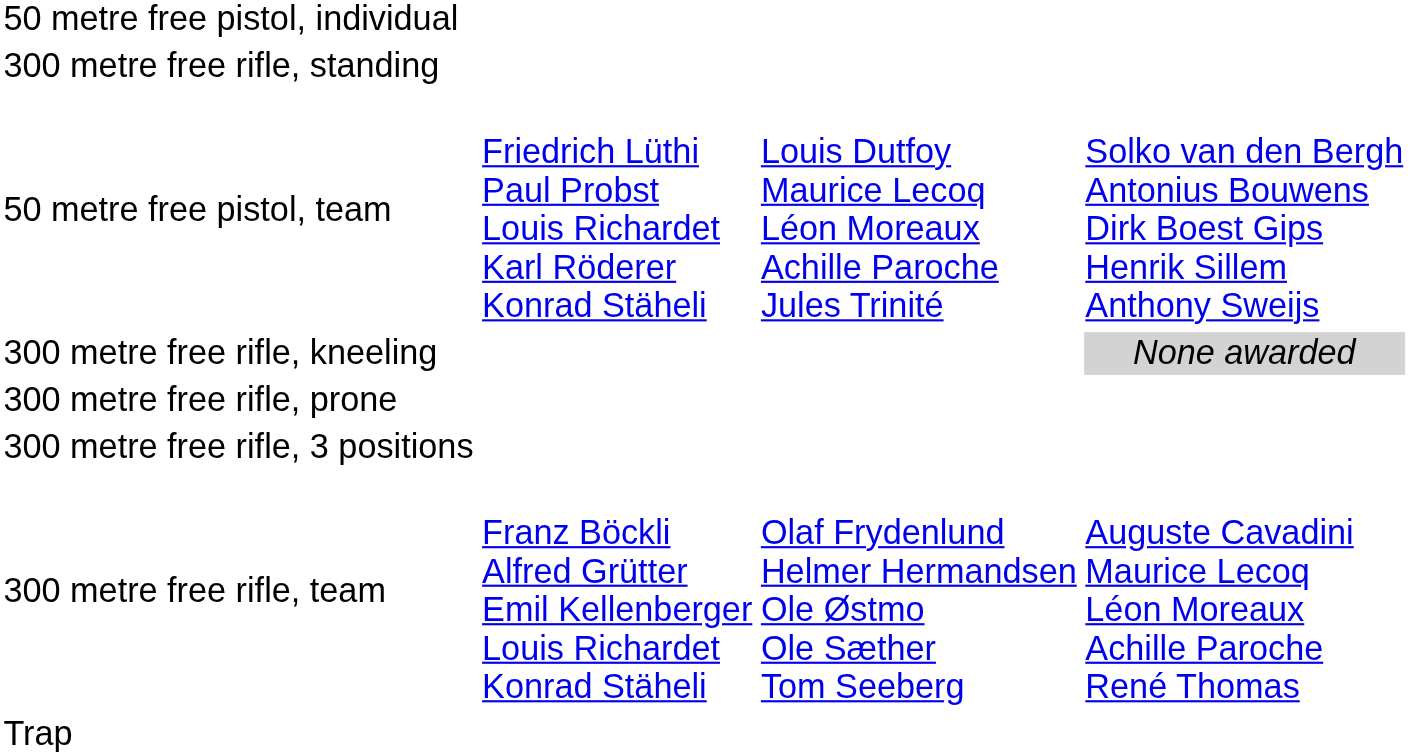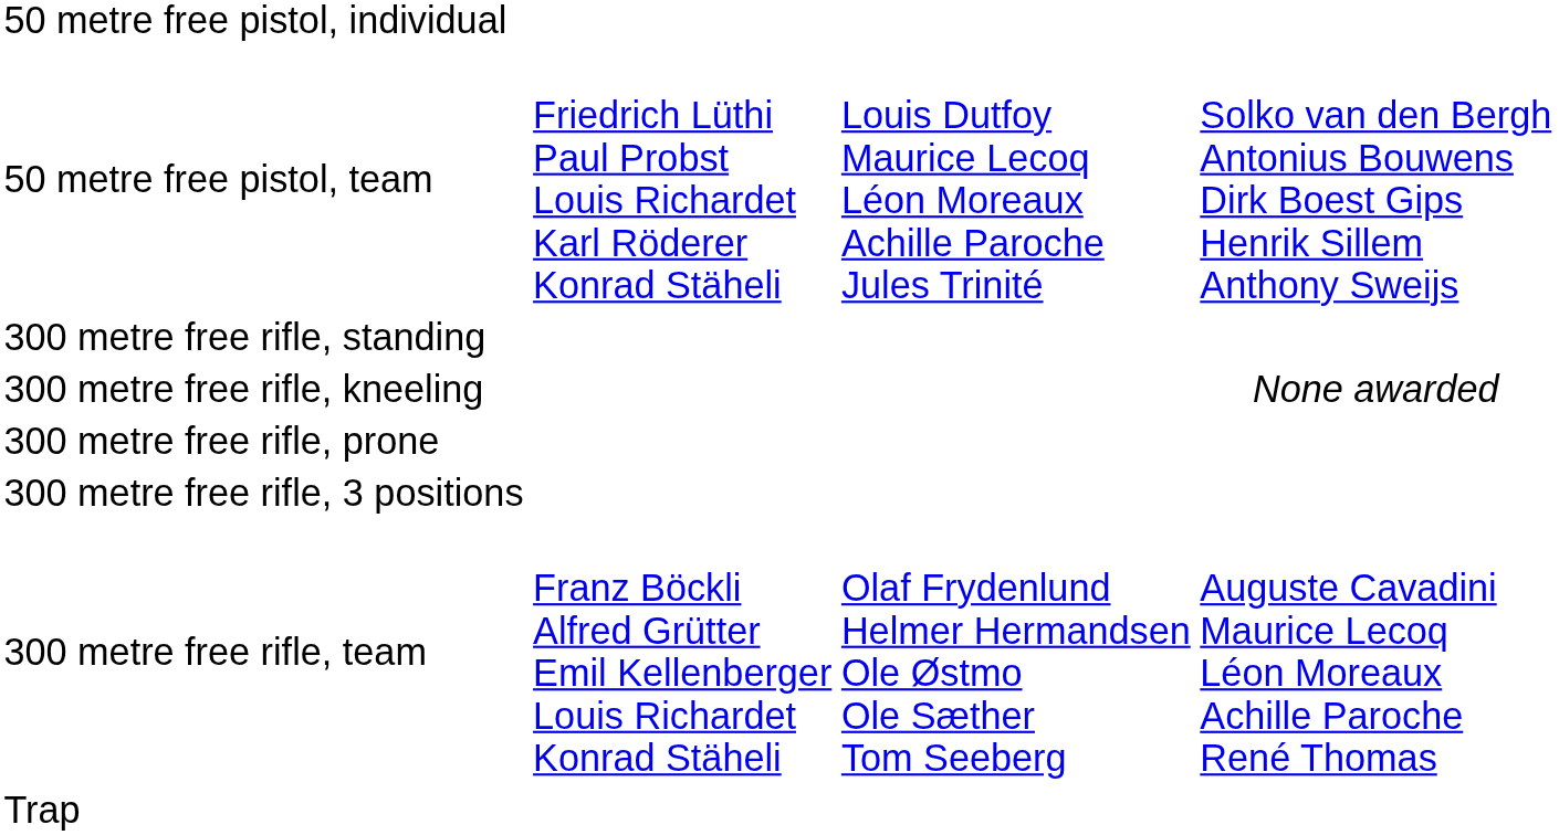 <table>
 <tr>
 <td>50 metre free pistol, individual<br></td>
-<td></td>
-<td></td>
-<td></td>
-</tr>
-<tr>
-<td>300 metre free rifle, standing<br></td>
 <td></td>
 <td></td>
 <td></td>
 </tr>
 <tr>
 <td>50 metre free pistol, team<br></td>
 <td><br><a href='#'>Friedrich Lüthi</a><br><a href='#'>Paul Probst</a><br><a href='#'>Louis Richardet</a><br><a href='#'>Karl Röderer</a><br><a href='#'>Konrad Stäheli</a></td>
 <td><br><a href='#'>Louis Dutfoy</a><br><a href='#'>Maurice Lecoq</a><br> <a href='#'>Léon Moreaux</a><br><a href='#'>Achille Paroche</a><br><a href='#'>Jules Trinité</a></td>
 <td><br><a href='#'>Solko van den Bergh</a><br><a href='#'>Antonius Bouwens</a><br><a href='#'>Dirk Boest Gips</a><br><a href='#'>Henrik Sillem</a><br><a href='#'>Anthony Sweijs</a></td>
 </tr>
 <tr>
+<td>300 metre free rifle, standing<br></td>
+<td></td>
+<td></td>
+<td></td>
+</tr>
+<tr>
 <td>300 metre free rifle, kneeling<br></td>
 <td></td>
 <td><br></td>
-<td align=center style="background: lightgrey;"><em>None awarded</em></td>
+<td align=center><em>None awarded</em></td>
 </tr>
 <tr>
 <td>300 metre free rifle, prone<br></td>
 <td></td>
 <td></td>
 <td></td>
 </tr>
 <tr>
 <td>300 metre free rifle, 3 positions<br></td>
 <td></td>
 <td></td>
 <td><br></td>
 </tr>
 <tr>
 <td>300 metre free rifle, team<br></td>
 <td><br><a href='#'>Franz Böckli</a><br><a href='#'>Alfred Grütter</a><br><a href='#'>Emil Kellenberger</a><br><a href='#'>Louis Richardet</a><br><a href='#'>Konrad Stäheli</a></td>
 <td><br><a href='#'>Olaf Frydenlund</a><br><a href='#'>Helmer Hermandsen</a><br><a href='#'>Ole Østmo</a><br><a href='#'>Ole Sæther</a><br><a href='#'>Tom Seeberg</a></td>
 <td><br><a href='#'>Auguste Cavadini</a><br><a href='#'>Maurice Lecoq</a><br><a href='#'>Léon Moreaux</a><br><a href='#'>Achille Paroche</a><br><a href='#'>René Thomas</a></td>
 </tr>
 <tr>
 <td>Trap <br></td>
 <td></td>
 <td></td>
 <td></td>
 </tr>
 </table>
